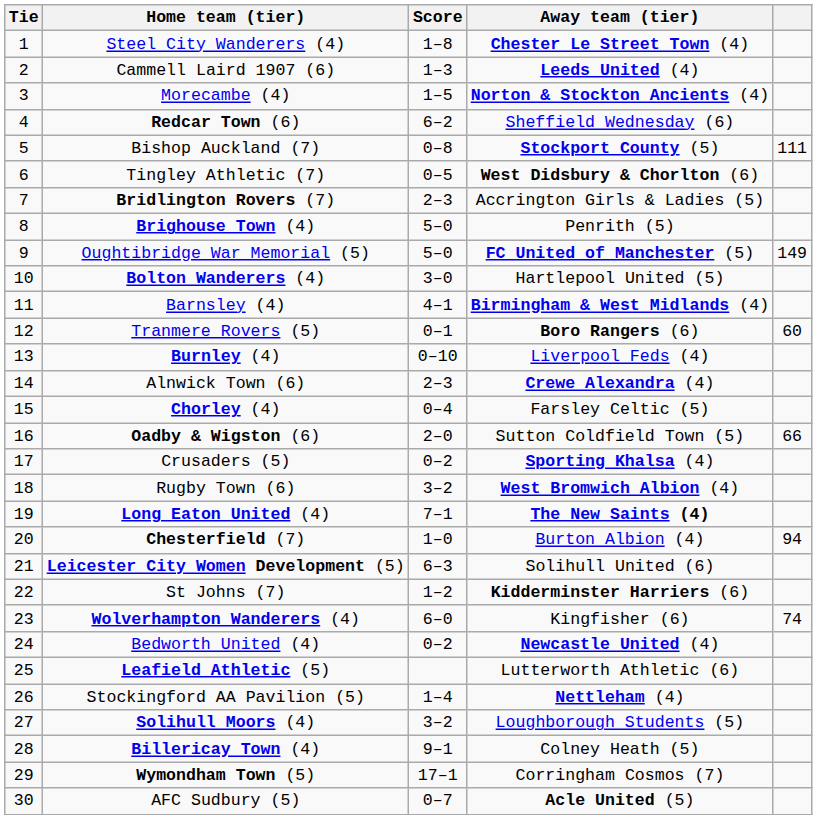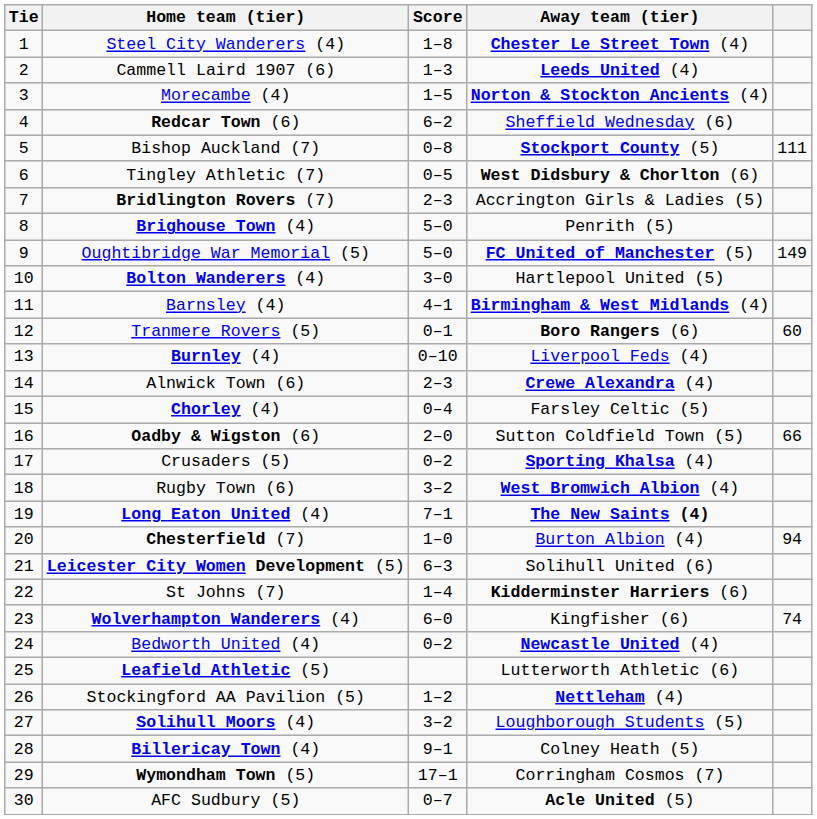 <table class="wikitable" style="text-align:center; font-size:85%">
 <tr>
 <th>Tie</th>
 <th>Home team (tier)</th>
 <th>Score</th>
 <th>Away team (tier)</th>
 <th></th>
 </tr>
 <tr>
 <td>1</td>
 <td><a href='#'>Steel City Wanderers</a> (4)</td>
 <td>1–8</td>
 <td><strong><a href='#'>Chester Le Street Town</a></strong> (4)</td>
 <td></td>
 </tr>
 <tr>
 <td>2</td>
 <td>Cammell Laird 1907 (6)</td>
 <td>1–3</td>
 <td><strong><a href='#'>Leeds United</a></strong> (4)</td>
 <td></td>
 </tr>
 <tr>
 <td>3</td>
 <td><a href='#'>Morecambe</a> (4)</td>
 <td>1–5</td>
 <td><strong><a href='#'>Norton & Stockton Ancients</a></strong> (4)</td>
 <td></td>
 </tr>
 <tr>
 <td>4</td>
 <td><strong>Redcar Town</strong> (6)</td>
 <td>6–2</td>
 <td><a href='#'>Sheffield Wednesday</a> (6)</td>
 <td></td>
 </tr>
 <tr>
 <td>5</td>
 <td>Bishop Auckland (7)</td>
 <td>0–8</td>
 <td><strong><a href='#'>Stockport County</a></strong> (5)</td>
 <td>111</td>
 </tr>
 <tr>
 <td>6</td>
 <td>Tingley Athletic (7)</td>
 <td>0–5</td>
 <td><strong>West Didsbury & Chorlton</strong> (6)</td>
 <td></td>
 </tr>
 <tr>
 <td>7</td>
 <td><strong>Bridlington Rovers</strong> (7)</td>
 <td>2–3 </td>
 <td>Accrington Girls & Ladies (5)</td>
 <td></td>
 </tr>
 <tr>
 <td>8</td>
 <td><strong><a href='#'>Brighouse Town</a></strong> (4)</td>
 <td>5–0</td>
 <td>Penrith (5)</td>
 <td></td>
 </tr>
 <tr>
 <td>9</td>
 <td><a href='#'>Oughtibridge War Memorial</a> (5)</td>
 <td>5–0</td>
 <td><strong><a href='#'>FC United of Manchester</a></strong> (5)</td>
 <td>149</td>
 </tr>
 <tr>
 <td>10</td>
 <td><strong><a href='#'>Bolton Wanderers</a></strong> (4)</td>
 <td>3–0</td>
 <td>Hartlepool United (5)</td>
 <td></td>
 </tr>
 <tr>
 <td>11</td>
 <td><a href='#'>Barnsley</a> (4)</td>
 <td>4–1</td>
 <td><strong><a href='#'>Birmingham & West Midlands</a></strong> (4)</td>
 <td></td>
 </tr>
 <tr>
 <td>12</td>
 <td><a href='#'>Tranmere Rovers</a> (5)</td>
 <td>0–1</td>
 <td><strong>Boro Rangers</strong> (6)</td>
 <td>60</td>
 </tr>
 <tr>
 <td>13</td>
 <td><strong><a href='#'>Burnley</a></strong> (4)</td>
 <td>0–10</td>
 <td><a href='#'>Liverpool Feds</a> (4)</td>
 <td></td>
 </tr>
 <tr>
 <td>14</td>
 <td>Alnwick Town (6)</td>
 <td>2–3</td>
 <td><strong><a href='#'>Crewe Alexandra</a></strong> (4)</td>
 <td></td>
 </tr>
 <tr>
 <td>15</td>
 <td><strong><a href='#'>Chorley</a></strong> (4)</td>
 <td>0–4</td>
 <td>Farsley Celtic (5)</td>
 <td></td>
 </tr>
 <tr>
 <td>16</td>
 <td><strong>Oadby & Wigston</strong> (6)</td>
 <td>2–0</td>
 <td>Sutton Coldfield Town (5)</td>
 <td>66</td>
 </tr>
 <tr>
 <td>17</td>
 <td>Crusaders (5)</td>
 <td>0–2</td>
 <td><strong><a href='#'>Sporting Khalsa</a></strong> (4)</td>
 <td></td>
 </tr>
 <tr>
 <td>18</td>
 <td>Rugby Town (6)</td>
 <td>3–2</td>
 <td><strong><a href='#'>West Bromwich Albion</a></strong> (4)</td>
 <td></td>
 </tr>
 <tr>
 <td>19</td>
 <td><strong><a href='#'>Long Eaton United</a></strong> (4)</td>
 <td>7–1</td>
 <td><strong><a href='#'>The New Saints</a> (4)</strong></td>
 <td></td>
 </tr>
 <tr>
 <td>20</td>
 <td><strong>Chesterfield</strong> (7)</td>
 <td>1–0</td>
 <td><a href='#'>Burton Albion</a> (4)</td>
 <td>94</td>
 </tr>
 <tr>
 <td>21</td>
 <td><strong><a href='#'>Leicester City Women</a> Development</strong> (5)</td>
 <td>6–3</td>
 <td>Solihull United (6)</td>
 <td></td>
 </tr>
 <tr>
 <td>22</td>
 <td>St Johns (7)</td>
-<td>1–2</td>
+<td>1–4</td>
 <td><strong>Kidderminster Harriers</strong> (6)</td>
 <td></td>
 </tr>
 <tr>
 <td>23</td>
 <td><strong><a href='#'>Wolverhampton Wanderers</a></strong> (4)</td>
 <td>6–0</td>
 <td>Kingfisher (6)</td>
 <td>74</td>
 </tr>
 <tr>
 <td>24</td>
 <td><a href='#'>Bedworth United</a> (4)</td>
 <td>0–2</td>
 <td><strong><a href='#'>Newcastle United</a></strong> (4)</td>
 <td></td>
 </tr>
 <tr>
 <td>25</td>
 <td><strong><a href='#'>Leafield Athletic</a></strong> (5)</td>
 <td></td>
 <td>Lutterworth Athletic (6)</td>
 <td></td>
 </tr>
 <tr>
 <td>26</td>
 <td>Stockingford AA Pavilion (5)</td>
-<td>1–4</td>
+<td>1–2</td>
 <td><strong><a href='#'>Nettleham</a></strong> (4)</td>
 <td></td>
 </tr>
 <tr>
 <td>27</td>
 <td><strong><a href='#'>Solihull Moors</a></strong> (4)</td>
 <td>3–2 </td>
 <td><a href='#'>Loughborough Students</a> (5)</td>
 <td></td>
 </tr>
 <tr>
 <td>28</td>
 <td><strong><a href='#'>Billericay Town</a></strong> (4)</td>
 <td>9–1</td>
 <td>Colney Heath (5)</td>
 <td></td>
 </tr>
 <tr>
 <td>29</td>
 <td><strong>Wymondham Town</strong> (5)</td>
 <td>17–1</td>
 <td>Corringham Cosmos (7)</td>
 <td></td>
 </tr>
 <tr>
 <td>30</td>
 <td>AFC Sudbury (5)</td>
 <td>0–7</td>
 <td><strong>Acle United</strong> (5)</td>
 <td></td>
 </tr>
 <tr>
 </tr>
 </table>
